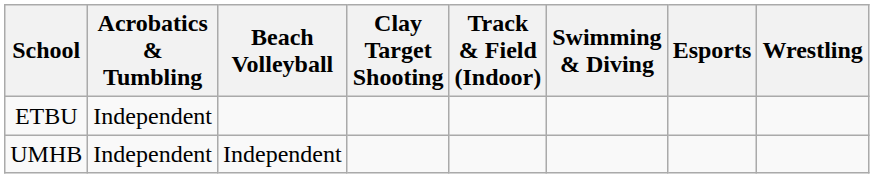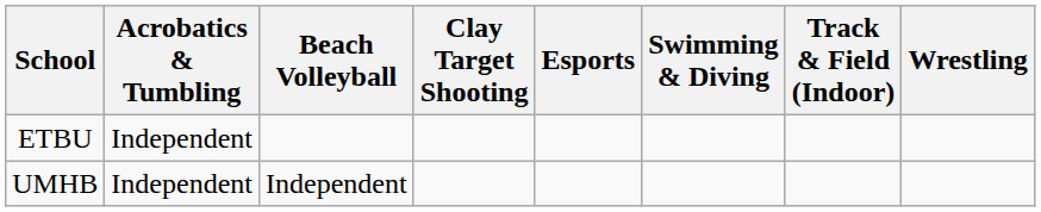 <table class="wikitable" style="text-align:center; width:75%;">
 <tr>
 <th>School</th>
 <th>Acrobatics<br>& Tumbling</th>
 <th>Beach<br>Volleyball</th>
 <th>Clay Target<br>Shooting</th>
+<th>Esports</th>
+<th>Swimming<br>& Diving</th>
 <th>Track & Field<br>(Indoor)</th>
-<th>Swimming<br>& Diving</th>
-<th>Esports</th>
 <th>Wrestling</th>
 </tr>
 <tr>
 <td>ETBU</td>
 <td>Independent</td>
 <td></td>
 <td></td>
 <td></td>
 <td></td>
 <td></td>
 <td></td>
 </tr>
 <tr>
 <td>UMHB</td>
 <td>Independent</td>
 <td>Independent</td>
 <td></td>
 <td></td>
 <td></td>
 <td></td>
 <td></td>
 </tr>
 </table>
